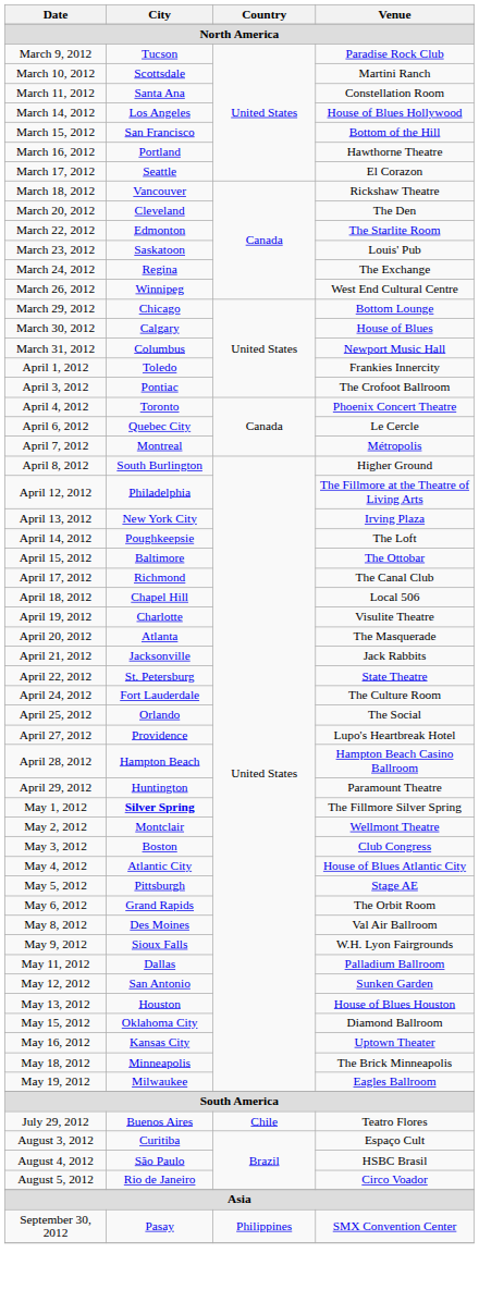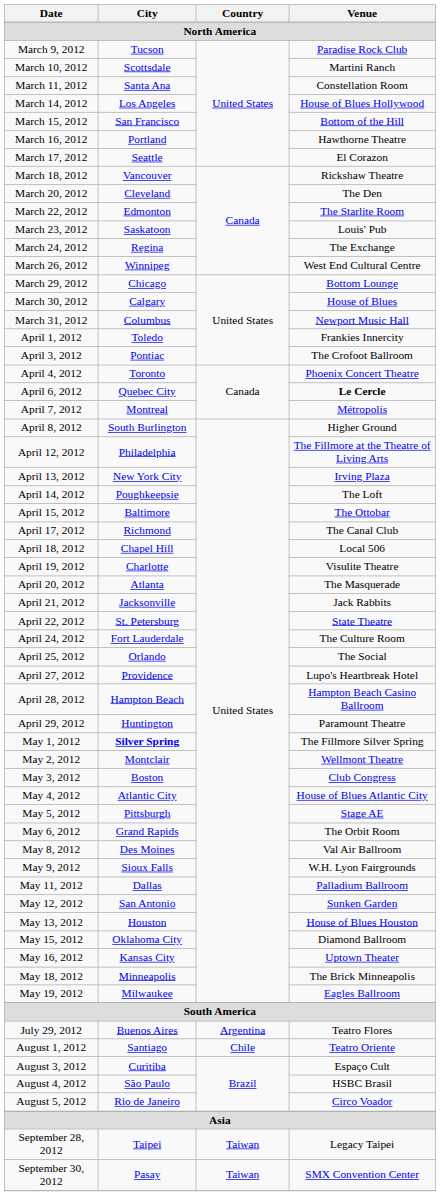 <table class="wikitable" style="text-align:center;">
 <tr>
 <th width="150">Date</th>
 <th width="150">City</th>
 <th width="150">Country</th>
 <th width="250">Venue</th>
 </tr>
 <tr>
 </tr>
 <tr style="background:#ddd;">
 <td colspan="4"><strong>North America</strong></td>
 </tr>
 <tr>
 <td>March 9, 2012</td>
 <td><a href='#'>Tucson</a></td>
 <td rowspan="7"><a href='#'>United States</a></td>
 <td><a href='#'>Paradise Rock Club</a></td>
 </tr>
 <tr>
 <td>March 10, 2012</td>
 <td><a href='#'>Scottsdale</a></td>
 <td>Martini Ranch</td>
 </tr>
 <tr>
 <td>March 11, 2012</td>
 <td><a href='#'>Santa Ana</a></td>
 <td>Constellation Room</td>
 </tr>
 <tr>
 <td>March 14, 2012</td>
 <td><a href='#'>Los Angeles</a></td>
 <td><a href='#'>House of Blues Hollywood</a></td>
 </tr>
 <tr>
 <td>March 15, 2012</td>
 <td><a href='#'>San Francisco</a></td>
 <td><a href='#'>Bottom of the Hill</a></td>
 </tr>
 <tr>
 <td>March 16, 2012</td>
 <td><a href='#'>Portland</a></td>
 <td>Hawthorne Theatre</td>
 </tr>
 <tr>
 <td>March 17, 2012</td>
 <td><a href='#'>Seattle</a></td>
 <td>El Corazon</td>
 </tr>
 <tr>
 <td>March 18, 2012</td>
 <td><a href='#'>Vancouver</a></td>
 <td rowspan="6"><a href='#'>Canada</a></td>
 <td>Rickshaw Theatre</td>
 </tr>
 <tr>
 <td>March 20, 2012</td>
 <td><a href='#'>Cleveland</a></td>
 <td>The Den</td>
 </tr>
 <tr>
 <td>March 22, 2012</td>
 <td><a href='#'>Edmonton</a></td>
 <td><a href='#'>The Starlite Room</a></td>
 </tr>
 <tr>
 <td>March 23, 2012</td>
 <td><a href='#'>Saskatoon</a></td>
 <td>Louis' Pub</td>
 </tr>
 <tr>
 <td>March 24, 2012</td>
 <td><a href='#'>Regina</a></td>
 <td>The Exchange</td>
 </tr>
 <tr>
 <td>March 26, 2012</td>
 <td><a href='#'>Winnipeg</a></td>
 <td>West End Cultural Centre</td>
 </tr>
 <tr>
 <td>March 29, 2012</td>
 <td><a href='#'>Chicago</a></td>
 <td rowspan="5">United States</td>
 <td><a href='#'>Bottom Lounge</a></td>
 </tr>
 <tr>
 <td>March 30, 2012</td>
 <td><a href='#'>Calgary</a></td>
 <td><a href='#'>House of Blues</a></td>
 </tr>
 <tr>
 <td>March 31, 2012</td>
 <td><a href='#'>Columbus</a></td>
 <td><a href='#'>Newport Music Hall</a></td>
 </tr>
 <tr>
 <td>April 1, 2012</td>
 <td><a href='#'>Toledo</a></td>
 <td>Frankies Innercity</td>
 </tr>
 <tr>
 <td>April 3, 2012</td>
 <td><a href='#'>Pontiac</a></td>
 <td>The Crofoot Ballroom</td>
 </tr>
 <tr>
 <td>April 4, 2012</td>
 <td><a href='#'>Toronto</a></td>
 <td rowspan="3">Canada</td>
 <td><a href='#'>Phoenix Concert Theatre</a></td>
 </tr>
 <tr>
 <td>April 6, 2012</td>
 <td><a href='#'>Quebec City</a></td>
-<td>Le Cercle</td>
+<td><strong>Le Cercle</strong></td>
 </tr>
 <tr>
 <td>April 7, 2012</td>
 <td><a href='#'>Montreal</a></td>
 <td><a href='#'>Métropolis</a></td>
 </tr>
 <tr>
 <td>April 8, 2012</td>
 <td><a href='#'>South Burlington</a></td>
 <td rowspan="31">United States</td>
 <td>Higher Ground</td>
 </tr>
 <tr>
 <td>April 12, 2012</td>
 <td><a href='#'>Philadelphia</a></td>
 <td><a href='#'>The Fillmore at the Theatre of Living Arts</a></td>
 </tr>
 <tr>
 <td>April 13, 2012</td>
 <td><a href='#'>New York City</a></td>
 <td><a href='#'>Irving Plaza</a></td>
 </tr>
 <tr>
 <td>April 14, 2012</td>
 <td><a href='#'>Poughkeepsie</a></td>
 <td>The Loft</td>
 </tr>
 <tr>
 <td>April 15, 2012</td>
 <td><a href='#'>Baltimore</a></td>
 <td><a href='#'>The Ottobar</a></td>
 </tr>
 <tr>
 <td>April 17, 2012</td>
 <td><a href='#'>Richmond</a></td>
 <td>The Canal Club</td>
 </tr>
 <tr>
 <td>April 18, 2012</td>
 <td><a href='#'>Chapel Hill</a></td>
 <td>Local 506</td>
 </tr>
 <tr>
 <td>April 19, 2012</td>
 <td><a href='#'>Charlotte</a></td>
 <td>Visulite Theatre</td>
 </tr>
 <tr>
 <td>April 20, 2012</td>
 <td><a href='#'>Atlanta</a></td>
 <td>The Masquerade</td>
 </tr>
 <tr>
 <td>April 21, 2012</td>
 <td><a href='#'>Jacksonville</a></td>
 <td>Jack Rabbits</td>
 </tr>
 <tr>
 <td>April 22, 2012</td>
 <td><a href='#'>St. Petersburg</a></td>
 <td><a href='#'>State Theatre</a></td>
 </tr>
 <tr>
 <td>April 24, 2012</td>
 <td><a href='#'>Fort Lauderdale</a></td>
 <td>The Culture Room</td>
 </tr>
 <tr>
 <td>April 25, 2012</td>
 <td><a href='#'>Orlando</a></td>
 <td>The Social</td>
 </tr>
 <tr>
 <td>April 27, 2012</td>
 <td><a href='#'>Providence</a></td>
 <td>Lupo's Heartbreak Hotel</td>
 </tr>
 <tr>
 <td>April 28, 2012</td>
 <td><a href='#'>Hampton Beach</a></td>
 <td><a href='#'>Hampton Beach Casino Ballroom</a></td>
 </tr>
 <tr>
 <td>April 29, 2012</td>
 <td><a href='#'>Huntington</a></td>
 <td>Paramount Theatre</td>
 </tr>
 <tr>
 <td>May 1, 2012</td>
 <td><strong><a href='#'>Silver Spring</a></strong></td>
 <td>The Fillmore Silver Spring</td>
 </tr>
 <tr>
 <td>May 2, 2012</td>
 <td><a href='#'>Montclair</a></td>
 <td><a href='#'>Wellmont Theatre</a></td>
 </tr>
 <tr>
 <td>May 3, 2012</td>
 <td><a href='#'>Boston</a></td>
 <td><a href='#'>Club Congress</a></td>
 </tr>
 <tr>
 <td>May 4, 2012</td>
 <td><a href='#'>Atlantic City</a></td>
 <td><a href='#'>House of Blues Atlantic City</a></td>
 </tr>
 <tr>
 <td>May 5, 2012</td>
 <td><a href='#'>Pittsburgh</a></td>
 <td><a href='#'>Stage AE</a></td>
 </tr>
 <tr>
 <td>May 6, 2012</td>
 <td><a href='#'>Grand Rapids</a></td>
 <td>The Orbit Room</td>
 </tr>
 <tr>
 <td>May 8, 2012</td>
 <td><a href='#'>Des Moines</a></td>
 <td>Val Air Ballroom</td>
 </tr>
 <tr>
 <td>May 9, 2012</td>
 <td><a href='#'>Sioux Falls</a></td>
 <td>W.H. Lyon Fairgrounds</td>
 </tr>
 <tr>
 <td>May 11, 2012</td>
 <td><a href='#'>Dallas</a></td>
 <td><a href='#'>Palladium Ballroom</a></td>
 </tr>
 <tr>
 <td>May 12, 2012</td>
 <td><a href='#'>San Antonio</a></td>
 <td><a href='#'>Sunken Garden</a></td>
 </tr>
 <tr>
 <td>May 13, 2012</td>
 <td><a href='#'>Houston</a></td>
 <td><a href='#'>House of Blues Houston</a></td>
 </tr>
 <tr>
 <td>May 15, 2012</td>
 <td><a href='#'>Oklahoma City</a></td>
 <td>Diamond Ballroom</td>
 </tr>
 <tr>
 <td>May 16, 2012</td>
 <td><a href='#'>Kansas City</a></td>
 <td><a href='#'>Uptown Theater</a></td>
 </tr>
 <tr>
 <td>May 18, 2012</td>
 <td><a href='#'>Minneapolis</a></td>
 <td>The Brick Minneapolis</td>
 </tr>
 <tr>
 <td>May 19, 2012</td>
 <td><a href='#'>Milwaukee</a></td>
 <td><a href='#'>Eagles Ballroom</a></td>
 </tr>
 <tr>
 </tr>
 <tr style="background:#ddd;">
 <td colspan="4"><strong>South America</strong></td>
 </tr>
 <tr>
 <td>July 29, 2012</td>
 <td><a href='#'>Buenos Aires</a></td>
+<td><a href='#'>Argentina</a></td>
+<td>Teatro Flores</td>
+</tr>
+<tr>
+<td>August 1, 2012</td>
+<td><a href='#'>Santiago</a></td>
 <td><a href='#'>Chile</a></td>
-<td>Teatro Flores</td>
+<td><a href='#'>Teatro Oriente</a></td>
 </tr>
 <tr>
 <td>August 3, 2012</td>
 <td><a href='#'>Curitiba</a></td>
 <td rowspan="3"><a href='#'>Brazil</a></td>
 <td>Espaço Cult</td>
 </tr>
 <tr>
 <td>August 4, 2012</td>
 <td><a href='#'>São Paulo</a></td>
 <td>HSBC Brasil</td>
 </tr>
 <tr>
 <td>August 5, 2012</td>
 <td><a href='#'>Rio de Janeiro</a></td>
 <td><a href='#'>Circo Voador</a></td>
 </tr>
 <tr>
 </tr>
 <tr style="background:#ddd;">
 <td colspan="4"><strong>Asia</strong></td>
 </tr>
 <tr>
+<td>September 28, 2012</td>
+<td><a href='#'>Taipei</a></td>
+<td><a href='#'>Taiwan</a></td>
+<td>Legacy Taipei</td>
+</tr>
+<tr>
 <td>September 30, 2012</td>
 <td><a href='#'>Pasay</a></td>
-<td><a href='#'>Philippines</a></td>
+<td><a href='#'>Taiwan</a></td>
 <td><a href='#'>SMX Convention Center</a></td>
 </tr>
 <tr>
 </tr>
 </table>
